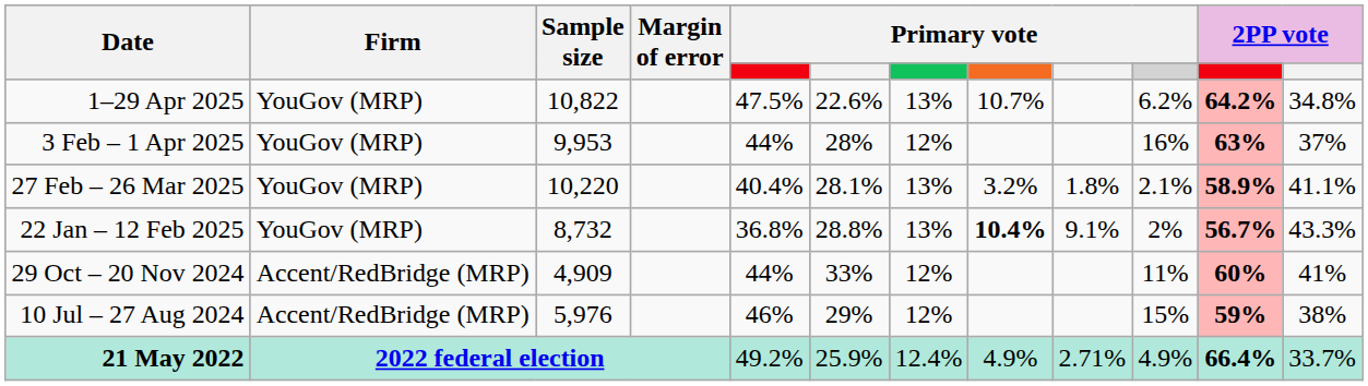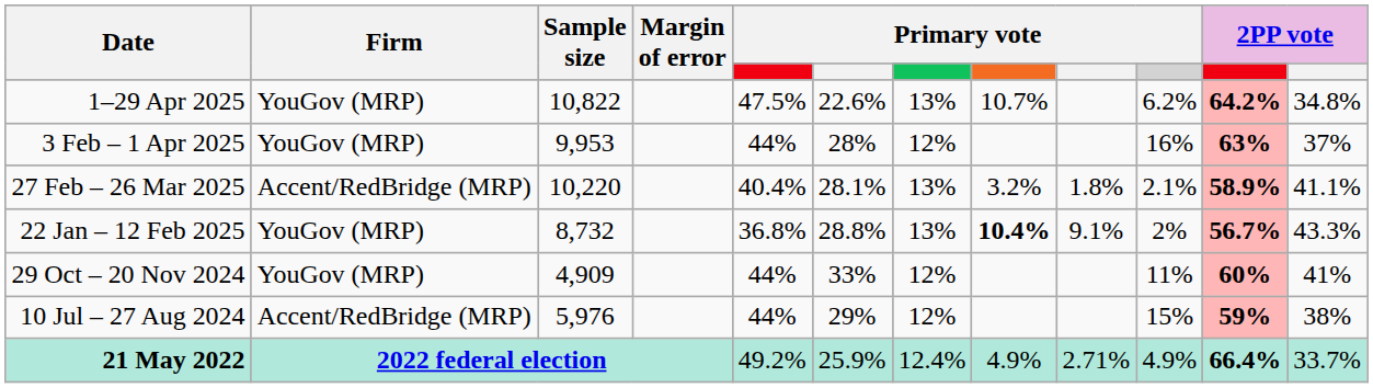 <table class="nowrap wikitable tpl-blanktable" style=text-align:center;font-size:90%>
 <tr>
 <th rowspan=2>Date</th>
 <th rowspan=2>Firm</th>
 <th rowspan=2>Sample<br>size</th>
 <th rowspan=2>Margin<br>of error</th>
 <th colspan=6>Primary vote</th>
 <th colspan=2 class=unsortable style=background:#ebbce3><a href='#'>2PP vote</a></th>
 </tr>
 <tr>
 <th style="background:#F00011"></th>
 <th style=background:></th>
 <th style=background:#10C25B></th>
 <th style=background:#f36c21></th>
 <th style=background:></th>
 <th style=background:lightgray></th>
 <th style="background:#F00011"></th>
 <th style=background:></th>
 </tr>
 <tr>
 <td align=right>1–29 Apr 2025</td>
 <td align=left>YouGov (MRP)</td>
 <td>10,822</td>
 <td></td>
 <td>47.5%</td>
 <td>22.6%</td>
 <td>13%</td>
 <td>10.7%</td>
 <td></td>
 <td>6.2%</td>
 <th style="background:#FFB6B6">64.2%</th>
 <td>34.8%</td>
 </tr>
 <tr>
 <td align=right>3 Feb – 1 Apr 2025</td>
 <td align=left>YouGov (MRP)</td>
 <td>9,953</td>
 <td></td>
 <td>44%</td>
 <td>28%</td>
 <td>12%</td>
 <td></td>
 <td></td>
 <td>16%</td>
 <th style="background:#FFB6B6">63%</th>
 <td>37%</td>
 </tr>
 <tr>
 <td align=right>27 Feb – 26 Mar 2025</td>
-<td align=left>YouGov (MRP)</td>
+<td align=left>Accent/RedBridge (MRP)</td>
 <td>10,220</td>
 <td></td>
 <td>40.4%</td>
 <td>28.1%</td>
 <td>13%</td>
 <td>3.2%</td>
 <td>1.8%</td>
 <td>2.1%</td>
 <th style="background:#FFB6B6">58.9%</th>
 <td>41.1%</td>
 </tr>
 <tr>
 <td align=right>22 Jan – 12 Feb 2025</td>
 <td align=left>YouGov (MRP)</td>
 <td>8,732</td>
 <td></td>
 <td>36.8%</td>
 <td>28.8%</td>
 <td>13%</td>
 <td><strong>10.4%</strong></td>
 <td>9.1%</td>
 <td>2%</td>
 <th style="background:#FFB6B6">56.7%</th>
 <td>43.3%</td>
 </tr>
 <tr>
 <td align=right>29 Oct – 20 Nov 2024</td>
-<td align=left>Accent/RedBridge (MRP)</td>
+<td align=left>YouGov (MRP)</td>
 <td>4,909</td>
 <td></td>
 <td>44%</td>
 <td>33%</td>
 <td>12%</td>
 <td></td>
 <td></td>
 <td>11%</td>
 <th style="background:#FFB6B6">60%</th>
 <td>41%</td>
 </tr>
 <tr>
 <td align=right>10 Jul – 27 Aug 2024</td>
 <td align=left>Accent/RedBridge (MRP)</td>
 <td>5,976</td>
 <td></td>
-<td>46%</td>
+<td>44%</td>
 <td>29%</td>
 <td>12%</td>
 <td></td>
 <td></td>
 <td>15%</td>
 <th style="background:#FFB6B6">59%</th>
 <td>38%</td>
 </tr>
 <tr style="background:#b0e9db">
 <td style="text-align:right" data-sort-value="21-May-2022"><strong>21 May 2022</strong></td>
 <td colspan="3" style="text-align:center"><strong><a href='#'>2022 federal election</a></strong></td>
 <td>49.2%</td>
 <td>25.9%</td>
 <td>12.4%</td>
 <td>4.9%</td>
 <td>2.71%</td>
 <td>4.9%</td>
 <td><strong>66.4%</strong></td>
 <td>33.7%</td>
 </tr>
 </table>
